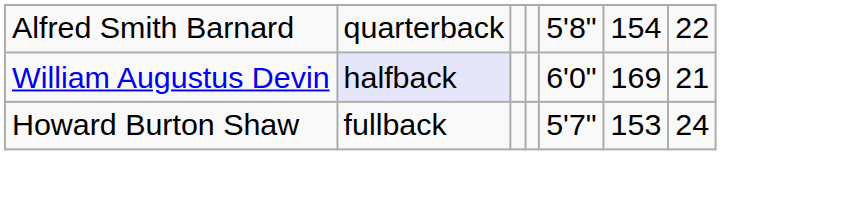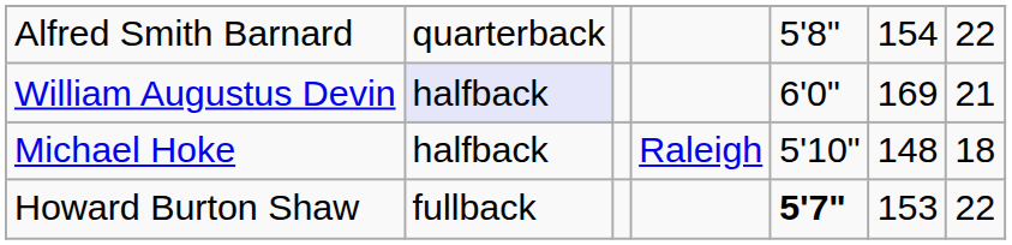 <table class="wikitable">
 <tr>
 </tr>
 <tr>
 <td>Alfred Smith Barnard</td>
 <td>quarterback</td>
 <td></td>
 <td></td>
 <td>5'8"</td>
 <td>154</td>
 <td>22</td>
 </tr>
 <tr>
 <td><a href='#'>William Augustus Devin</a></td>
 <td style="background: lavender;">halfback</td>
 <td></td>
 <td></td>
 <td>6'0"</td>
 <td>169</td>
 <td>21</td>
 </tr>
 <tr>
+<td><a href='#'>Michael Hoke</a></td>
+<td>halfback</td>
+<td></td>
+<td><a href='#'>Raleigh</a></td>
+<td>5'10"</td>
+<td>148</td>
+<td>18</td>
+</tr>
+<tr>
 <td>Howard Burton Shaw</td>
 <td>fullback</td>
 <td></td>
 <td></td>
-<td>5'7"</td>
+<td><strong>5'7"</strong></td>
 <td>153</td>
-<td>24</td>
+<td>22</td>
 </tr>
 </table>
